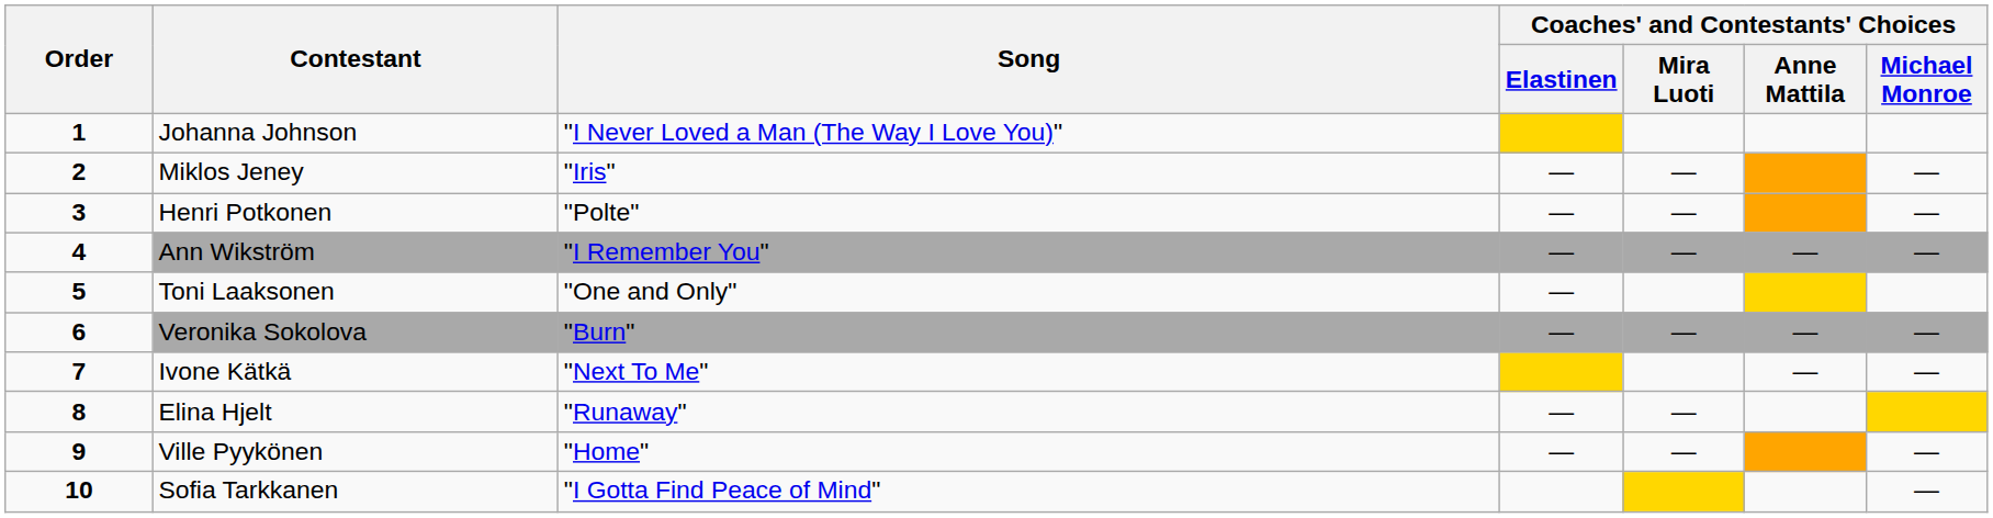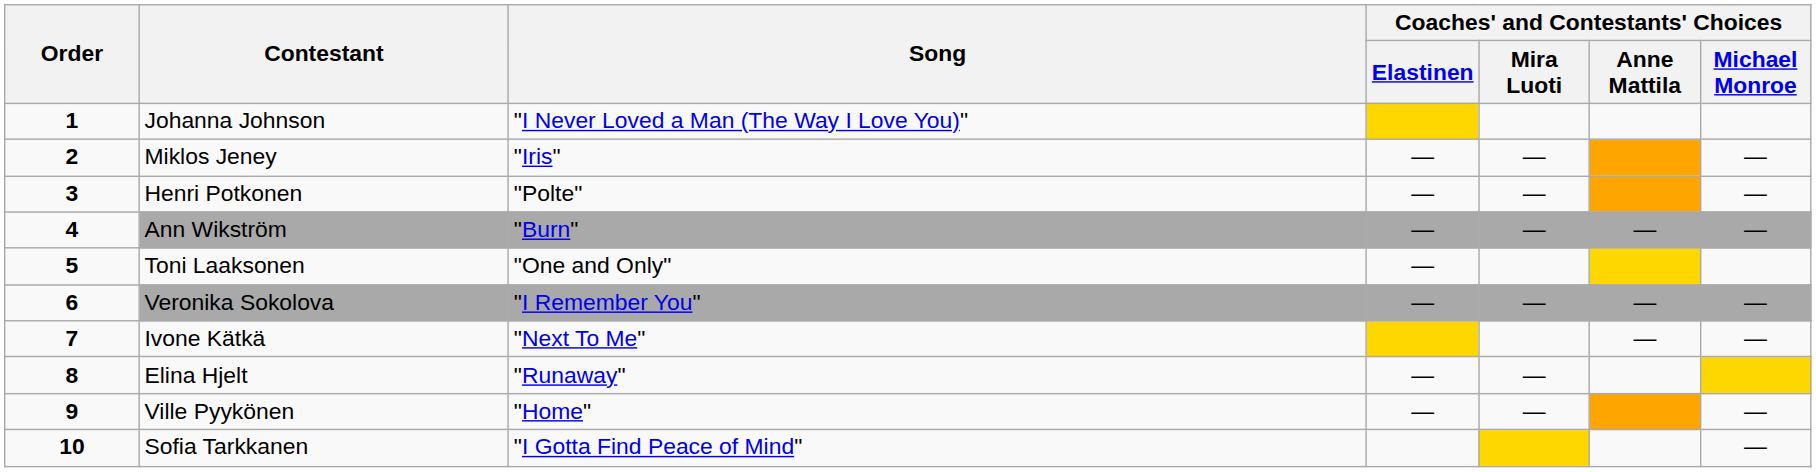 <table class="wikitable" style="width:100%;">
 <tr>
 <th rowspan=2>Order</th>
 <th rowspan=2>Contestant</th>
 <th rowspan=2>Song</th>
 <th colspan=4>Coaches' and Contestants' Choices</th>
 </tr>
 <tr>
 <th width="70"><a href='#'>Elastinen</a></th>
 <th width="70">Mira Luoti</th>
 <th width="70">Anne Mattila</th>
 <th width="70"><a href='#'>Michael Monroe</a></th>
 </tr>
 <tr>
 <td align="center"><strong>1</strong></td>
 <td>Johanna Johnson</td>
 <td>"<a href='#'>I Never Loved a Man (The Way I Love You)</a>"</td>
 <td style="background:gold;text-align:center;"></td>
 <td style=";text-align:center;"></td>
 <td style=";text-align:center;"></td>
 <td style=";text-align:center;"></td>
 </tr>
 <tr>
 <td align="center"><strong>2</strong></td>
 <td>Miklos Jeney</td>
 <td>"<a href='#'>Iris</a>"</td>
 <td align="center">—</td>
 <td align="center">—</td>
 <td style="background:orange;text-align:center;"></td>
 <td align="center">—</td>
 </tr>
 <tr>
 <td align="center"><strong>3</strong></td>
 <td>Henri Potkonen</td>
 <td>"Polte"</td>
 <td align="center">—</td>
 <td align="center">—</td>
 <td style="background:orange;text-align:center;"></td>
 <td align="center">—</td>
 </tr>
 <tr>
 <td align="center"><strong>4</strong></td>
 <td style="background:darkgrey;text-align:left;">Ann Wikström</td>
-<td style="background:darkgrey;text-align:left;">"<a href='#'>I Remember You</a>"</td>
+<td style="background:darkgrey;text-align:left;">"<a href='#'>Burn</a>"</td>
 <td style="background:darkgrey;text-align:center;">—</td>
 <td style="background:darkgrey;text-align:center;">—</td>
 <td style="background:darkgrey;text-align:center;">—</td>
 <td style="background:darkgrey;text-align:center;">—</td>
 </tr>
 <tr>
 <td align="center"><strong>5</strong></td>
 <td>Toni Laaksonen</td>
 <td>"One and Only"</td>
 <td align="center">—</td>
 <td style=";text-align:center;"></td>
 <td style="background:gold;text-align:center;"></td>
 <td style=";text-align:center;"></td>
 </tr>
 <tr>
 <td align="center"><strong>6</strong></td>
 <td style="background:darkgrey;text-align:left;">Veronika Sokolova</td>
-<td style="background:darkgrey;text-align:left;">"<a href='#'>Burn</a>"</td>
+<td style="background:darkgrey;text-align:left;">"<a href='#'>I Remember You</a>"</td>
 <td style="background:darkgrey;text-align:center;">—</td>
 <td style="background:darkgrey;text-align:center;">—</td>
 <td style="background:darkgrey;text-align:center;">—</td>
 <td style="background:darkgrey;text-align:center;">—</td>
 </tr>
 <tr>
 <td align="center"><strong>7</strong></td>
 <td>Ivone Kätkä</td>
 <td>"<a href='#'>Next To Me</a>"</td>
 <td style="background:gold;text-align:center;"></td>
 <td style=";text-align:center;"></td>
 <td align="center">—</td>
 <td align="center">—</td>
 </tr>
 <tr>
 <td align="center"><strong>8</strong></td>
 <td>Elina Hjelt</td>
 <td>"<a href='#'>Runaway</a>"</td>
 <td align="center">—</td>
 <td align="center">—</td>
 <td style=";text-align:center;"></td>
 <td style="background:gold;text-align:center;"></td>
 </tr>
 <tr>
 <td align="center"><strong>9</strong></td>
 <td>Ville Pyykönen</td>
 <td>"<a href='#'>Home</a>"</td>
 <td align="center">—</td>
 <td align="center">—</td>
 <td style="background:orange;text-align:center;"></td>
 <td align="center">—</td>
 </tr>
 <tr>
 <td align="center"><strong>10</strong></td>
 <td>Sofia Tarkkanen</td>
 <td>"<a href='#'>I Gotta Find Peace of Mind</a>"</td>
 <td style=";text-align:center;"></td>
 <td style="background:gold;text-align:center;"></td>
 <td style=";text-align:center;"></td>
 <td align="center">—</td>
 </tr>
 </table>
